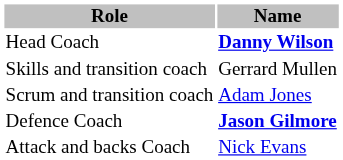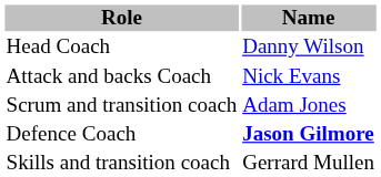 <table class="toccolours">
 <tr>
 <th style="background:silver;">Role</th>
 <th style="background:silver;">Name</th>
 </tr>
 <tr>
 <td>Head Coach</td>
-<td><strong> <a href='#'>Danny Wilson</a></strong></td>
+<td> <a href='#'>Danny Wilson</a></td>
 </tr>
 <tr>
-<td>Skills and transition coach</td>
-<td> Gerrard Mullen</td>
+<td>Attack and backs Coach</td>
+<td> <a href='#'>Nick Evans</a></td>
 </tr>
 <tr>
 <td>Scrum and transition coach</td>
 <td> <a href='#'>Adam Jones</a></td>
 </tr>
 <tr>
 <td>Defence Coach</td>
 <td><strong> <a href='#'>Jason Gilmore</a></strong></td>
 </tr>
 <tr>
-<td>Attack and backs Coach</td>
-<td> <a href='#'>Nick Evans</a></td>
+<td>Skills and transition coach</td>
+<td> Gerrard Mullen</td>
 </tr>
 </table>
